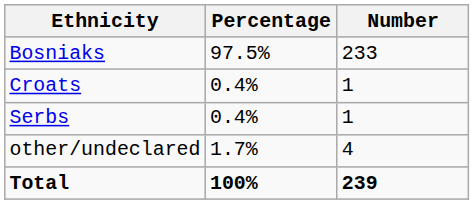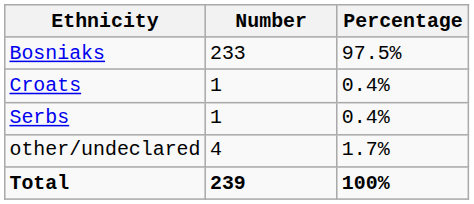 <table class="wikitable">
 <tr>
 <th width="100px">Ethnicity</th>
+<th width="80px">Number</th>
 <th width="80px">Percentage</th>
-<th width="80px">Number</th>
 </tr>
 <tr>
 <td><a href='#'>Bosniaks</a></td>
+<td>233</td>
 <td>97.5%</td>
-<td>233</td>
 </tr>
 <tr>
 <td><a href='#'>Croats</a></td>
+<td>1</td>
 <td>0.4%</td>
-<td>1</td>
 </tr>
 <tr>
 <td><a href='#'>Serbs</a></td>
+<td>1</td>
 <td>0.4%</td>
-<td>1</td>
 </tr>
 <tr>
 <td>other/undeclared</td>
+<td>4</td>
 <td>1.7%</td>
-<td>4</td>
 </tr>
 <tr>
 <td><strong>Total</strong></td>
+<td><strong>239</strong></td>
 <td><strong>100%</strong></td>
-<td><strong>239</strong></td>
 </tr>
 </table>
